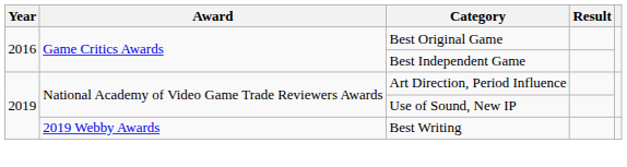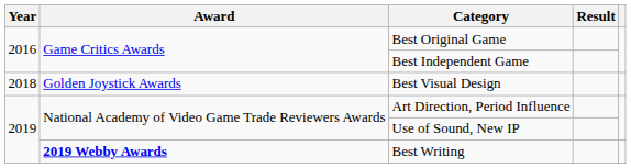 <table class="wikitable sortable">
 <tr>
 <th>Year</th>
 <th>Award</th>
 <th>Category</th>
 <th>Result</th>
 <th></th>
 </tr>
 <tr>
 <td style="text-align:center;" rowspan="2">2016</td>
 <td rowspan="2"><a href='#'>Game Critics Awards</a></td>
 <td>Best Original Game</td>
 <td></td>
 <td rowspan="2" style="text-align:center;"></td>
 </tr>
 <tr>
 <td>Best Independent Game</td>
 <td></td>
 </tr>
 <tr>
+<td style="text-align:center;" rowspan="1">2018</td>
+<td><a href='#'>Golden Joystick Awards</a></td>
+<td>Best Visual Design</td>
+<td></td>
+<td style="text-align:center;"></td>
+</tr>
+<tr>
 <td style="text-align:center;" rowspan="3">2019</td>
 <td rowspan="2">National Academy of Video Game Trade Reviewers Awards</td>
 <td>Art Direction, Period Influence</td>
 <td></td>
 <td rowspan="2" style="text-align:center;"></td>
 </tr>
 <tr>
 <td>Use of Sound, New IP</td>
 <td></td>
 </tr>
 <tr>
-<td><a href='#'>2019 Webby Awards</a></td>
+<td><strong><a href='#'>2019 Webby Awards</a></strong></td>
 <td>Best Writing</td>
 <td></td>
 <td style="text-align:center;"></td>
 </tr>
 </table>
